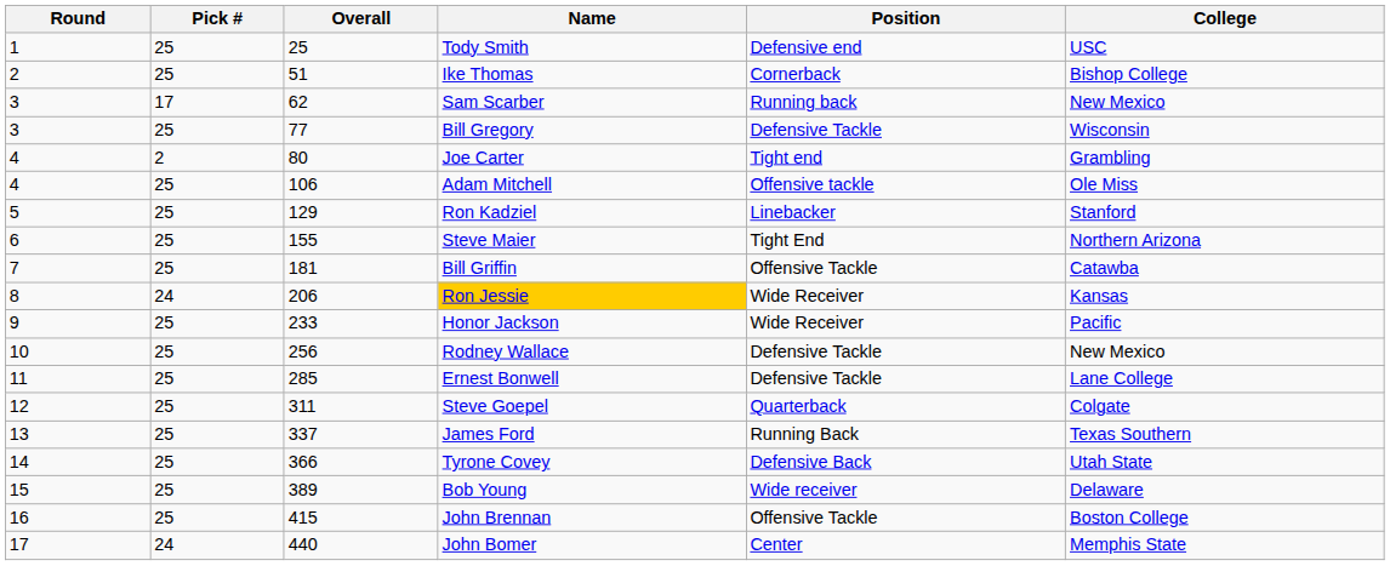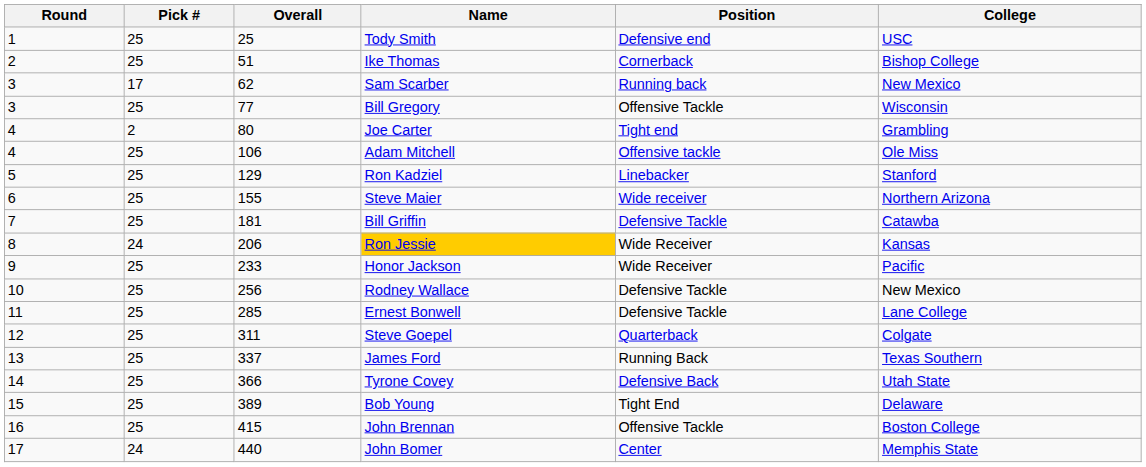 <table class="wikitable sortable sortable" style="width: 100%">
 <tr>
 <th>Round</th>
 <th>Pick #</th>
 <th>Overall</th>
 <th>Name</th>
 <th>Position</th>
 <th>College</th>
 </tr>
 <tr>
 <td>1</td>
 <td>25</td>
 <td>25</td>
 <td><a href='#'>Tody Smith</a></td>
 <td><a href='#'>Defensive end</a></td>
 <td><a href='#'>USC</a></td>
 </tr>
 <tr>
 <td>2</td>
 <td>25</td>
 <td>51</td>
 <td><a href='#'>Ike Thomas</a></td>
 <td><a href='#'>Cornerback</a></td>
 <td><a href='#'>Bishop College</a></td>
 </tr>
 <tr>
 <td>3</td>
 <td>17</td>
 <td>62</td>
 <td><a href='#'>Sam Scarber</a></td>
 <td><a href='#'>Running back</a></td>
 <td><a href='#'>New Mexico</a></td>
 </tr>
 <tr>
 <td>3</td>
 <td>25</td>
 <td>77</td>
 <td><a href='#'>Bill Gregory</a></td>
-<td><a href='#'>Defensive Tackle</a></td>
+<td>Offensive Tackle</td>
 <td><a href='#'>Wisconsin</a></td>
 </tr>
 <tr>
 <td>4</td>
 <td>2</td>
 <td>80</td>
 <td><a href='#'>Joe Carter</a></td>
 <td><a href='#'>Tight end</a></td>
 <td><a href='#'>Grambling</a></td>
 </tr>
 <tr>
 <td>4</td>
 <td>25</td>
 <td>106</td>
 <td><a href='#'>Adam Mitchell</a></td>
 <td><a href='#'>Offensive tackle</a></td>
 <td><a href='#'>Ole Miss</a></td>
 </tr>
 <tr>
 <td>5</td>
 <td>25</td>
 <td>129</td>
 <td><a href='#'>Ron Kadziel</a></td>
 <td><a href='#'>Linebacker</a></td>
 <td><a href='#'>Stanford</a></td>
 </tr>
 <tr>
 <td>6</td>
 <td>25</td>
 <td>155</td>
 <td><a href='#'>Steve Maier</a></td>
-<td>Tight End</td>
+<td><a href='#'>Wide receiver</a></td>
 <td><a href='#'>Northern Arizona</a></td>
 </tr>
 <tr>
 <td>7</td>
 <td>25</td>
 <td>181</td>
 <td><a href='#'>Bill Griffin</a></td>
-<td>Offensive Tackle</td>
+<td><a href='#'>Defensive Tackle</a></td>
 <td><a href='#'>Catawba</a></td>
 </tr>
 <tr>
 <td>8</td>
 <td>24</td>
 <td>206</td>
 <td bgcolor=#FFCC00><a href='#'>Ron Jessie</a></td>
 <td>Wide Receiver</td>
 <td><a href='#'>Kansas</a></td>
 </tr>
 <tr>
 <td>9</td>
 <td>25</td>
 <td>233</td>
 <td><a href='#'>Honor Jackson</a></td>
 <td>Wide Receiver</td>
 <td><a href='#'>Pacific</a></td>
 </tr>
 <tr>
 <td>10</td>
 <td>25</td>
 <td>256</td>
 <td><a href='#'>Rodney Wallace</a></td>
 <td>Defensive Tackle</td>
 <td>New Mexico</td>
 </tr>
 <tr>
 <td>11</td>
 <td>25</td>
 <td>285</td>
 <td><a href='#'>Ernest Bonwell</a></td>
 <td>Defensive Tackle</td>
 <td><a href='#'>Lane College</a></td>
 </tr>
 <tr>
 <td>12</td>
 <td>25</td>
 <td>311</td>
 <td><a href='#'>Steve Goepel</a></td>
 <td><a href='#'>Quarterback</a></td>
 <td><a href='#'>Colgate</a></td>
 </tr>
 <tr>
 <td>13</td>
 <td>25</td>
 <td>337</td>
 <td><a href='#'>James Ford</a></td>
 <td>Running Back</td>
 <td><a href='#'>Texas Southern</a></td>
 </tr>
 <tr>
 <td>14</td>
 <td>25</td>
 <td>366</td>
 <td><a href='#'>Tyrone Covey</a></td>
 <td><a href='#'>Defensive Back</a></td>
 <td><a href='#'>Utah State</a></td>
 </tr>
 <tr>
 <td>15</td>
 <td>25</td>
 <td>389</td>
 <td><a href='#'>Bob Young</a></td>
-<td><a href='#'>Wide receiver</a></td>
+<td>Tight End</td>
 <td><a href='#'>Delaware</a></td>
 </tr>
 <tr>
 <td>16</td>
 <td>25</td>
 <td>415</td>
 <td><a href='#'>John Brennan</a></td>
 <td>Offensive Tackle</td>
 <td><a href='#'>Boston College</a></td>
 </tr>
 <tr>
 <td>17</td>
 <td>24</td>
 <td>440</td>
 <td><a href='#'>John Bomer</a></td>
 <td><a href='#'>Center</a></td>
 <td><a href='#'>Memphis State</a></td>
 </tr>
 </table>
